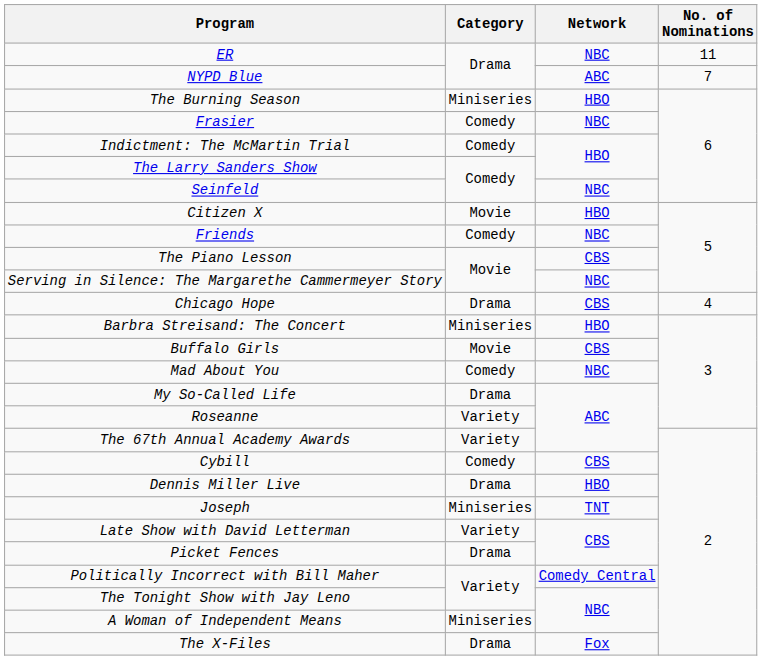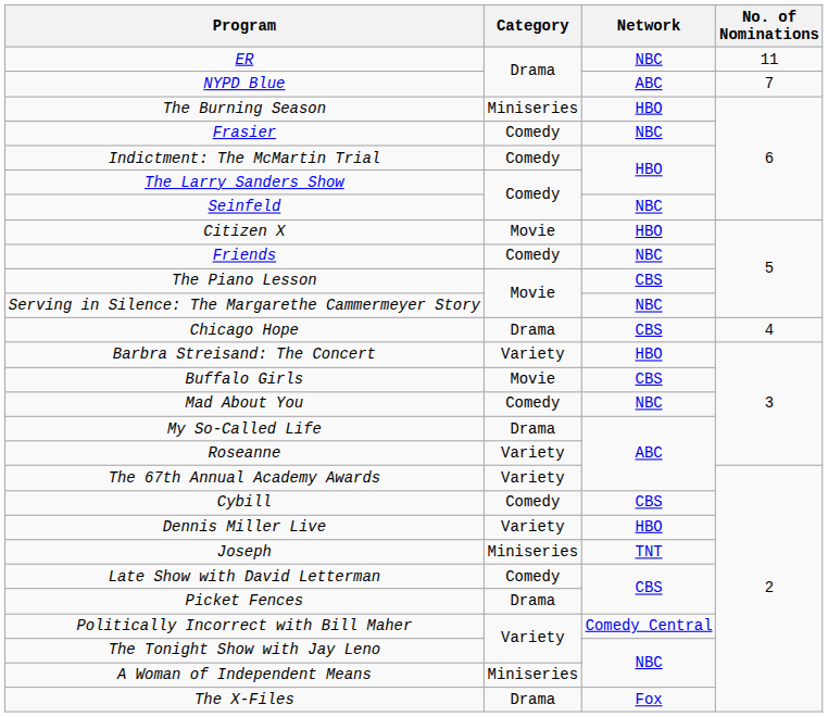 <table class="wikitable">
 <tr>
 <th>Program</th>
 <th>Category</th>
 <th>Network</th>
 <th>No. of<br>Nominations</th>
 </tr>
 <tr style="text-align:center">
 <td><em><a href='#'>ER</a></em></td>
 <td rowspan="2">Drama</td>
 <td><a href='#'>NBC</a></td>
 <td>11</td>
 </tr>
 <tr style="text-align:center">
 <td><em><a href='#'>NYPD Blue</a></em></td>
 <td><a href='#'>ABC</a></td>
 <td>7</td>
 </tr>
 <tr style="text-align:center">
 <td><em>The Burning Season</em></td>
 <td>Miniseries</td>
 <td><a href='#'>HBO</a></td>
 <td rowspan="5">6</td>
 </tr>
 <tr style="text-align:center">
 <td><em><a href='#'>Frasier</a></em></td>
 <td>Comedy</td>
 <td><a href='#'>NBC</a></td>
 </tr>
 <tr style="text-align:center">
 <td><em>Indictment: The McMartin Trial</em></td>
 <td>Comedy</td>
 <td rowspan="2"><a href='#'>HBO</a></td>
 </tr>
 <tr style="text-align:center">
 <td><em><a href='#'>The Larry Sanders Show</a></em></td>
 <td rowspan="2">Comedy</td>
 </tr>
 <tr style="text-align:center">
 <td><em><a href='#'>Seinfeld</a></em></td>
 <td><a href='#'>NBC</a></td>
 </tr>
 <tr style="text-align:center">
 <td><em>Citizen X</em></td>
 <td>Movie</td>
 <td><a href='#'>HBO</a></td>
 <td rowspan="4">5</td>
 </tr>
 <tr style="text-align:center">
 <td><em><a href='#'>Friends</a></em></td>
 <td>Comedy</td>
 <td><a href='#'>NBC</a></td>
 </tr>
 <tr style="text-align:center">
 <td><em>The Piano Lesson</em></td>
 <td rowspan="2">Movie</td>
 <td><a href='#'>CBS</a></td>
 </tr>
 <tr style="text-align:center">
 <td><em>Serving in Silence: The Margarethe Cammermeyer Story</em></td>
 <td><a href='#'>NBC</a></td>
 </tr>
 <tr style="text-align:center">
 <td><em>Chicago Hope</em></td>
 <td>Drama</td>
 <td><a href='#'>CBS</a></td>
 <td>4</td>
 </tr>
 <tr style="text-align:center">
 <td><em>Barbra Streisand: The Concert</em></td>
-<td>Miniseries</td>
+<td>Variety</td>
 <td><a href='#'>HBO</a></td>
 <td rowspan="5">3</td>
 </tr>
 <tr style="text-align:center">
 <td><em>Buffalo Girls</em></td>
 <td>Movie</td>
 <td><a href='#'>CBS</a></td>
 </tr>
 <tr style="text-align:center">
 <td><em>Mad About You</em></td>
 <td>Comedy</td>
 <td><a href='#'>NBC</a></td>
 </tr>
 <tr style="text-align:center">
 <td><em>My So-Called Life</em></td>
 <td>Drama</td>
 <td rowspan="3"><a href='#'>ABC</a></td>
 </tr>
 <tr style="text-align:center">
 <td><em>Roseanne</em></td>
 <td>Variety</td>
 </tr>
 <tr style="text-align:center">
 <td><em>The 67th Annual Academy Awards</em></td>
 <td>Variety</td>
 <td rowspan="10">2</td>
 </tr>
 <tr style="text-align:center">
 <td><em>Cybill</em></td>
 <td>Comedy</td>
 <td><a href='#'>CBS</a></td>
 </tr>
 <tr style="text-align:center">
 <td><em>Dennis Miller Live</em></td>
-<td>Drama</td>
+<td>Variety</td>
 <td><a href='#'>HBO</a></td>
 </tr>
 <tr style="text-align:center">
 <td><em>Joseph</em></td>
 <td>Miniseries</td>
 <td><a href='#'>TNT</a></td>
 </tr>
 <tr style="text-align:center">
 <td><em>Late Show with David Letterman</em></td>
-<td>Variety</td>
+<td>Comedy</td>
 <td rowspan="2"><a href='#'>CBS</a></td>
 </tr>
 <tr style="text-align:center">
 <td><em>Picket Fences</em></td>
 <td>Drama</td>
 </tr>
 <tr style="text-align:center">
 <td><em>Politically Incorrect with Bill Maher</em></td>
 <td rowspan="2">Variety</td>
 <td><a href='#'>Comedy Central</a></td>
 </tr>
 <tr style="text-align:center">
 <td><em>The Tonight Show with Jay Leno</em></td>
 <td rowspan="2"><a href='#'>NBC</a></td>
 </tr>
 <tr style="text-align:center">
 <td><em>A Woman of Independent Means</em></td>
 <td>Miniseries</td>
 </tr>
 <tr style="text-align:center">
 <td><em>The X-Files</em></td>
 <td>Drama</td>
 <td><a href='#'>Fox</a></td>
 </tr>
 </table>
